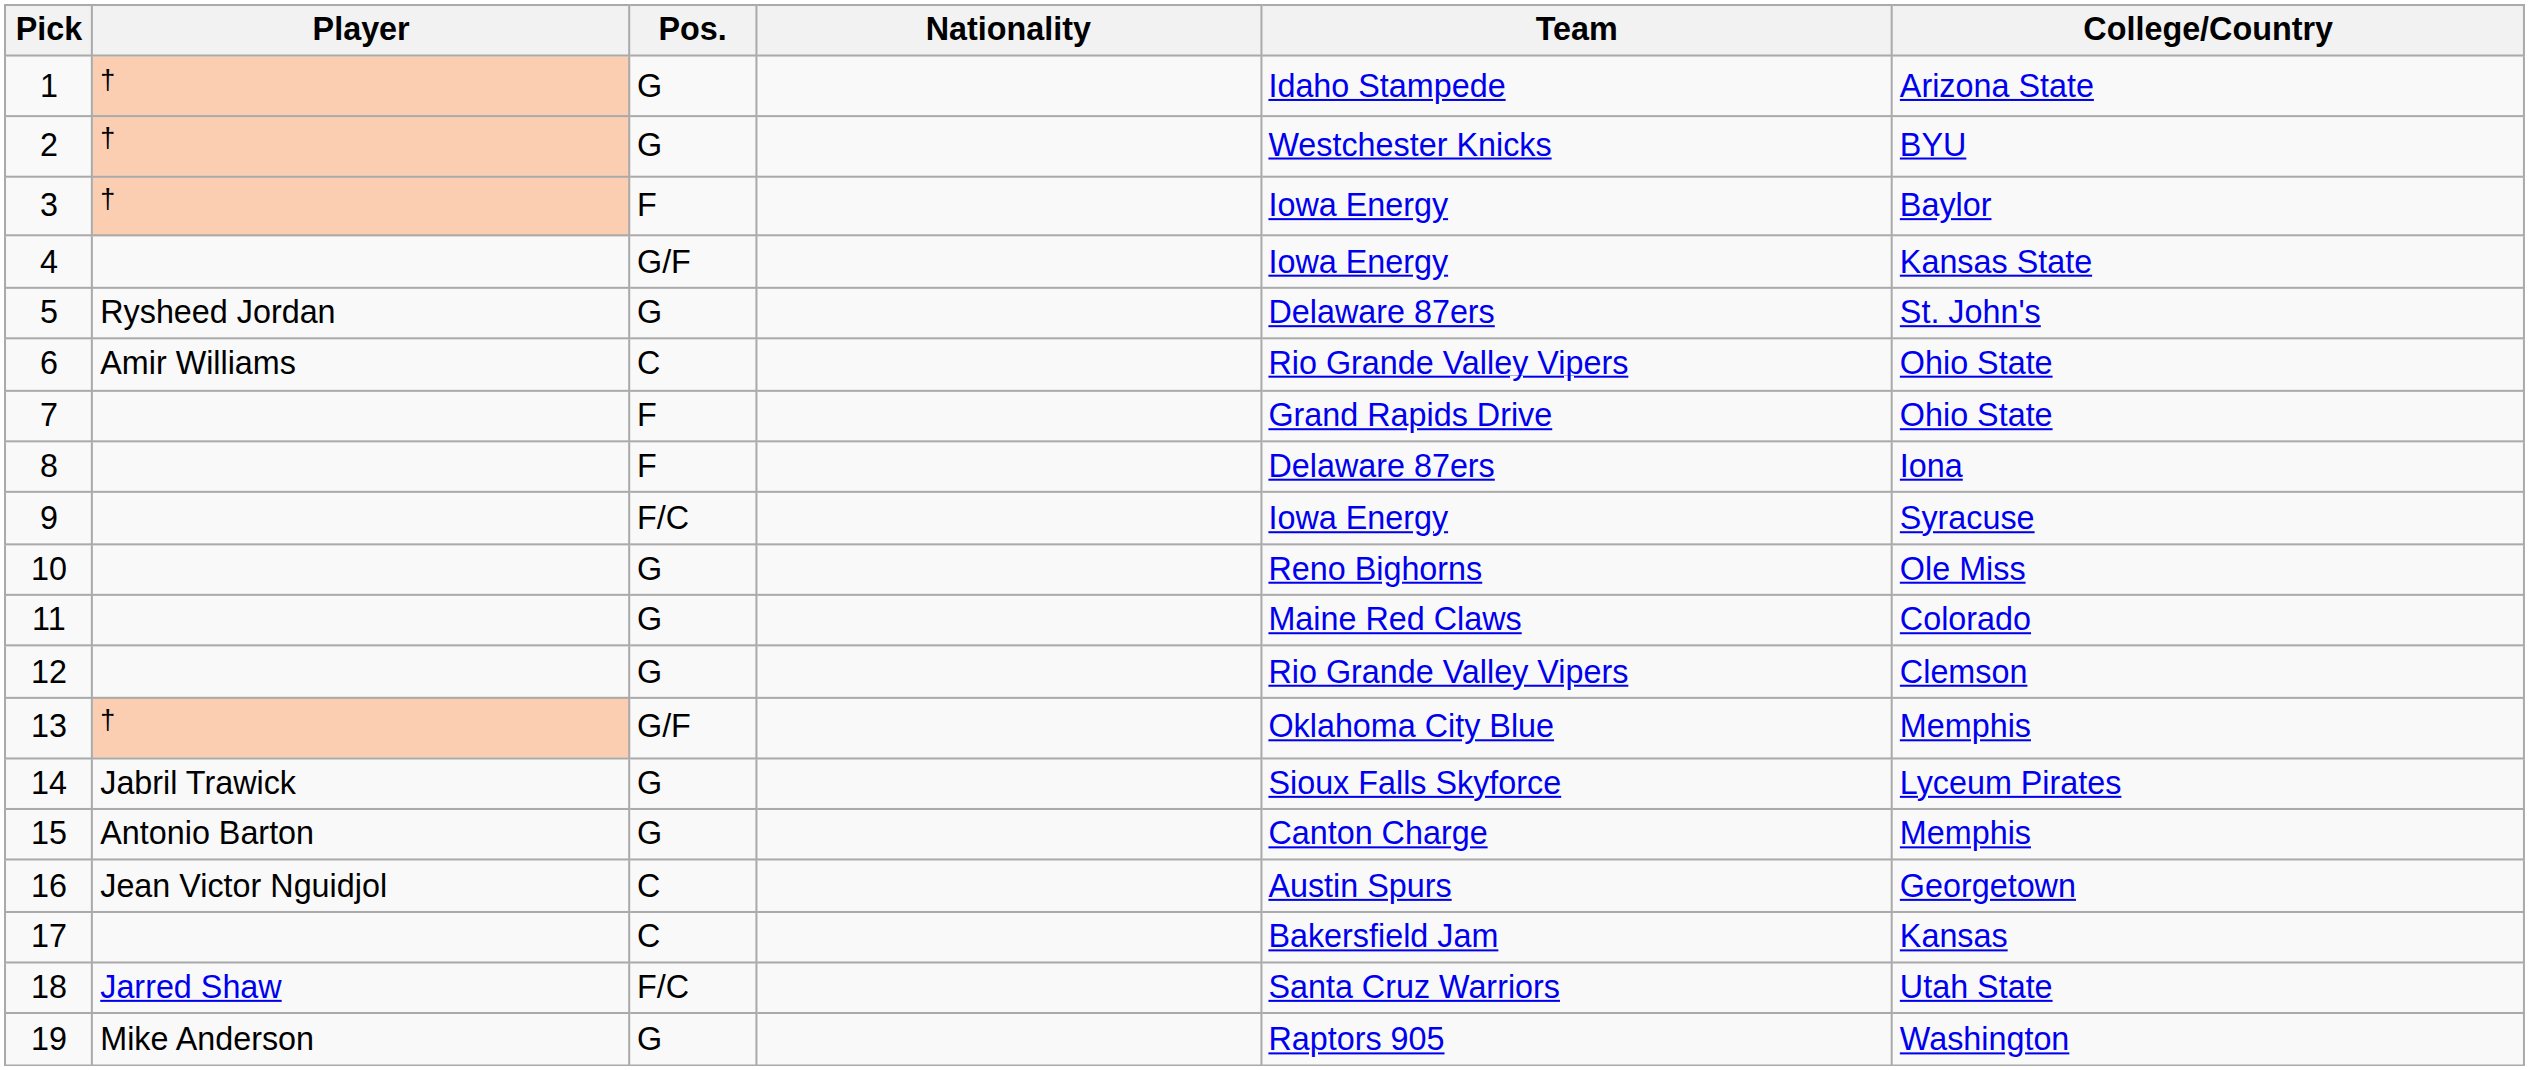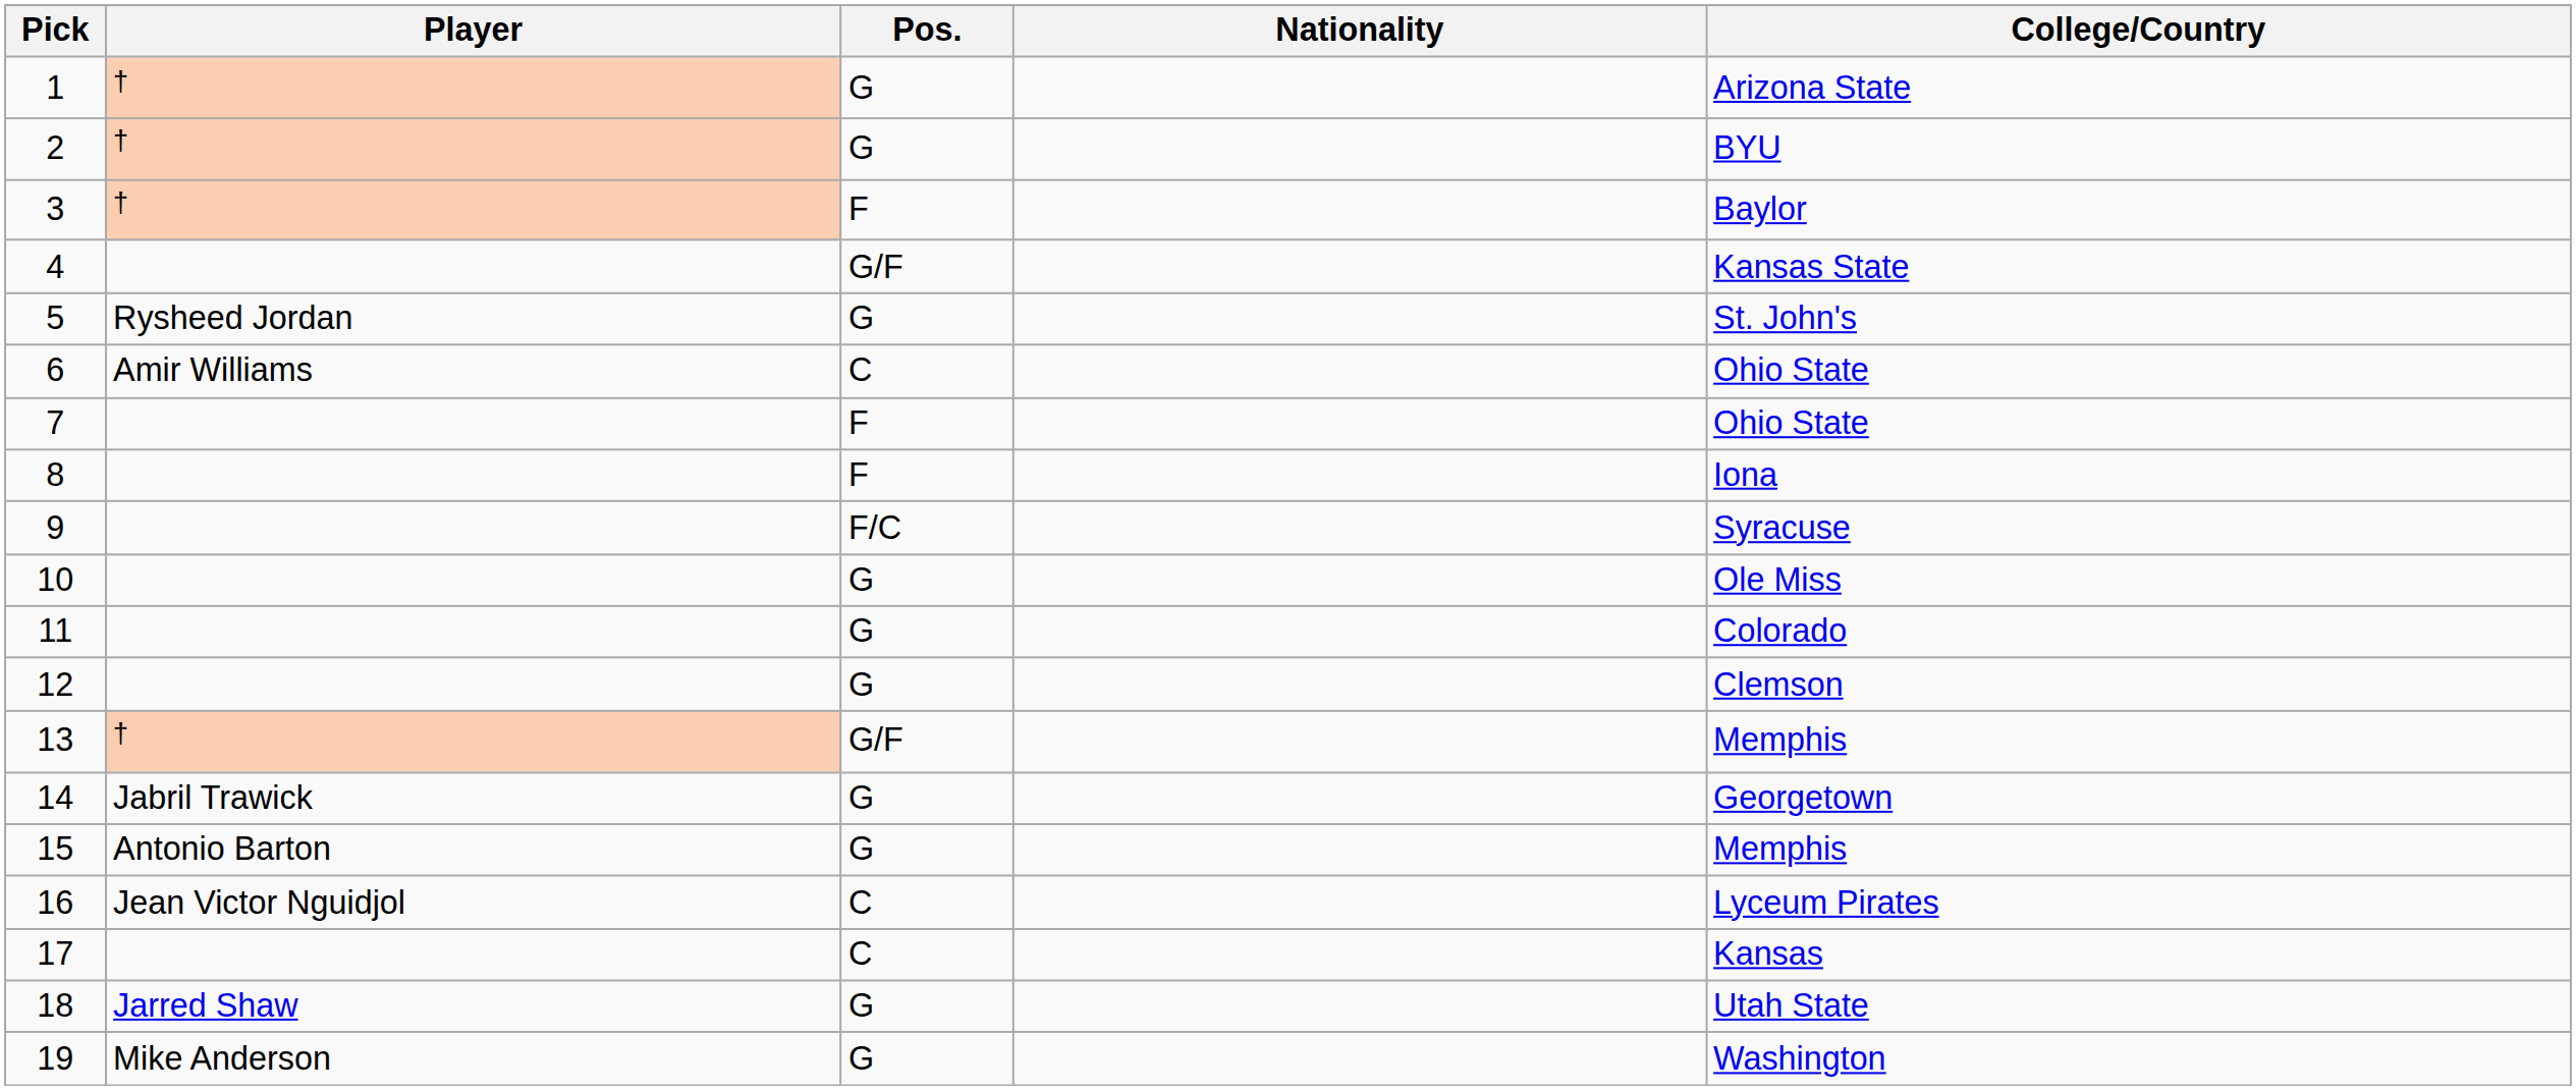 <table class="wikitable sortable">
 <tr>
 <th width="1%">Pick</th>
 <th width="17%">Player</th>
 <th width="4%">Pos.</th>
 <th width="16%">Nationality</th>
-<th width="20%" class="unsortable">Team</th>
 <th width="20%">College/Country</th>
 </tr>
 <tr>
 <td align=center>1</td>
 <td style="background-color:#FBCEB1"><sup>†</sup></td>
 <td>G</td>
 <td></td>
-<td><a href='#'>Idaho Stampede</a></td>
 <td><a href='#'>Arizona State</a></td>
 </tr>
 <tr>
 <td align=center>2</td>
 <td style="background-color:#FBCEB1"><sup>†</sup></td>
 <td>G</td>
 <td></td>
-<td><a href='#'>Westchester Knicks</a></td>
 <td><a href='#'>BYU</a></td>
 </tr>
 <tr>
 <td align=center>3</td>
 <td style="background-color:#FBCEB1"><sup>†</sup></td>
 <td>F</td>
 <td></td>
-<td><a href='#'>Iowa Energy</a></td>
 <td><a href='#'>Baylor</a></td>
 </tr>
 <tr>
 <td align=center>4</td>
 <td></td>
 <td>G/F</td>
 <td></td>
-<td><a href='#'>Iowa Energy</a></td>
 <td><a href='#'>Kansas State</a></td>
 </tr>
 <tr>
 <td align=center>5</td>
 <td>Rysheed Jordan</td>
 <td>G</td>
 <td></td>
-<td><a href='#'>Delaware 87ers</a></td>
 <td><a href='#'>St. John's</a></td>
 </tr>
 <tr>
 <td align=center>6</td>
 <td>Amir Williams</td>
 <td>C</td>
 <td></td>
-<td><a href='#'>Rio Grande Valley Vipers</a></td>
 <td><a href='#'>Ohio State</a></td>
 </tr>
 <tr>
 <td align=center>7</td>
 <td></td>
 <td>F</td>
 <td></td>
-<td><a href='#'>Grand Rapids Drive</a></td>
 <td><a href='#'>Ohio State</a></td>
 </tr>
 <tr>
 <td align=center>8</td>
 <td></td>
 <td>F</td>
 <td></td>
-<td><a href='#'>Delaware 87ers</a></td>
 <td><a href='#'>Iona</a></td>
 </tr>
 <tr>
 <td align=center>9</td>
 <td></td>
 <td>F/C</td>
 <td></td>
-<td><a href='#'>Iowa Energy</a></td>
 <td><a href='#'>Syracuse</a></td>
 </tr>
 <tr>
 <td align=center>10</td>
 <td></td>
 <td>G</td>
 <td></td>
-<td><a href='#'>Reno Bighorns</a></td>
 <td><a href='#'>Ole Miss</a></td>
 </tr>
 <tr>
 <td align=center>11</td>
 <td></td>
 <td>G</td>
 <td></td>
-<td><a href='#'>Maine Red Claws</a></td>
 <td><a href='#'>Colorado</a></td>
 </tr>
 <tr>
 <td align=center>12</td>
 <td></td>
 <td>G</td>
 <td></td>
-<td><a href='#'>Rio Grande Valley Vipers</a></td>
 <td><a href='#'>Clemson</a></td>
 </tr>
 <tr>
 <td align=center>13</td>
 <td style="background-color:#FBCEB1"><sup>†</sup></td>
 <td>G/F</td>
 <td></td>
-<td><a href='#'>Oklahoma City Blue</a></td>
 <td><a href='#'>Memphis</a></td>
 </tr>
 <tr>
 <td align=center>14</td>
 <td>Jabril Trawick</td>
 <td>G</td>
 <td></td>
-<td><a href='#'>Sioux Falls Skyforce</a></td>
-<td><a href='#'>Lyceum Pirates</a></td>
+<td><a href='#'>Georgetown</a></td>
 </tr>
 <tr>
 <td align=center>15</td>
 <td>Antonio Barton</td>
 <td>G</td>
 <td></td>
-<td><a href='#'>Canton Charge</a></td>
 <td><a href='#'>Memphis</a></td>
 </tr>
 <tr>
 <td align=center>16</td>
 <td>Jean Victor Nguidjol</td>
 <td>C</td>
 <td></td>
-<td><a href='#'>Austin Spurs</a></td>
-<td><a href='#'>Georgetown</a></td>
+<td><a href='#'>Lyceum Pirates</a></td>
 </tr>
 <tr>
 <td align=center>17</td>
 <td></td>
 <td>C</td>
 <td></td>
-<td><a href='#'>Bakersfield Jam</a></td>
 <td><a href='#'>Kansas</a></td>
 </tr>
 <tr>
 <td align=center>18</td>
 <td><a href='#'>Jarred Shaw</a></td>
-<td>F/C</td>
+<td>G</td>
 <td></td>
-<td><a href='#'>Santa Cruz Warriors</a></td>
 <td><a href='#'>Utah State</a></td>
 </tr>
 <tr>
 <td align=center>19</td>
 <td>Mike Anderson</td>
 <td>G</td>
 <td></td>
-<td><a href='#'>Raptors 905</a></td>
 <td><a href='#'>Washington</a></td>
 </tr>
 </table>
